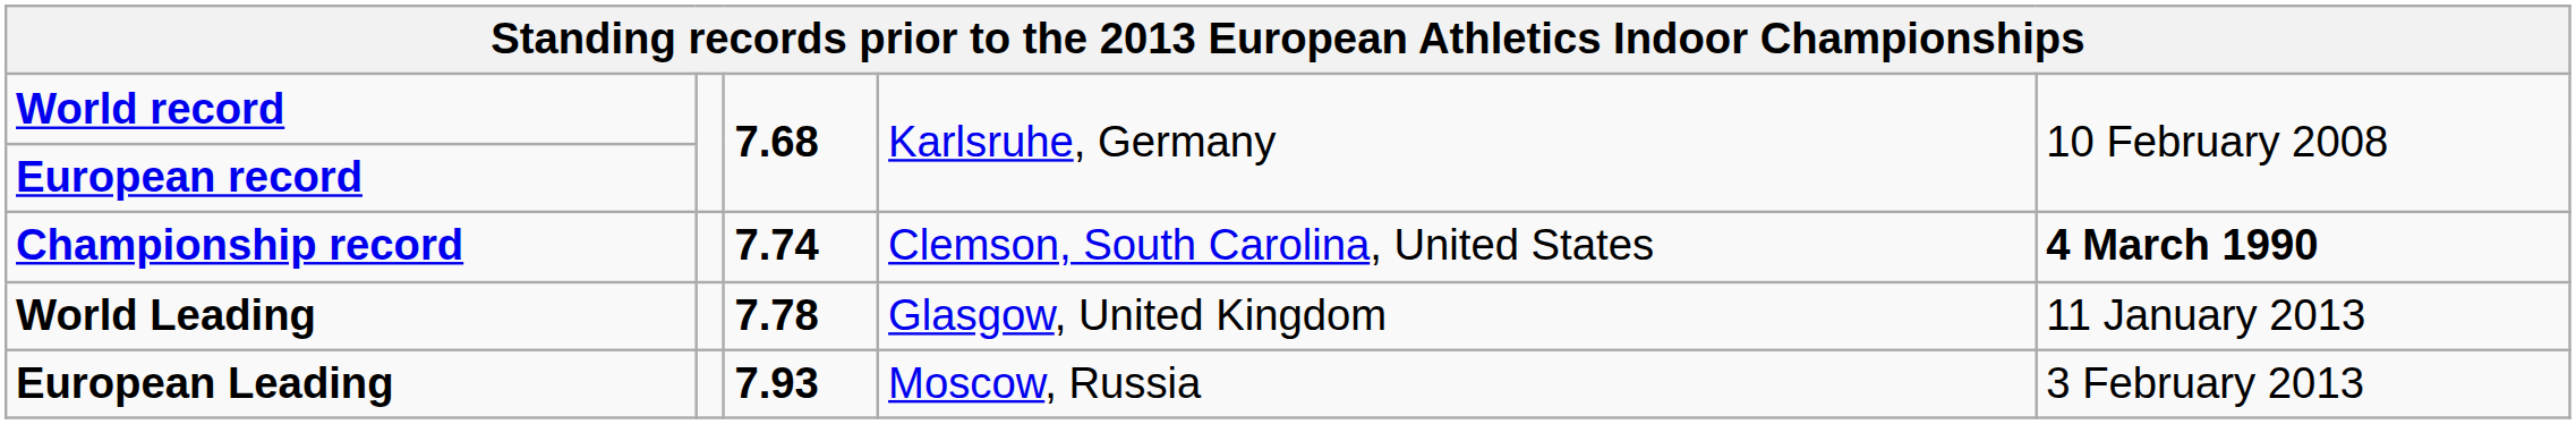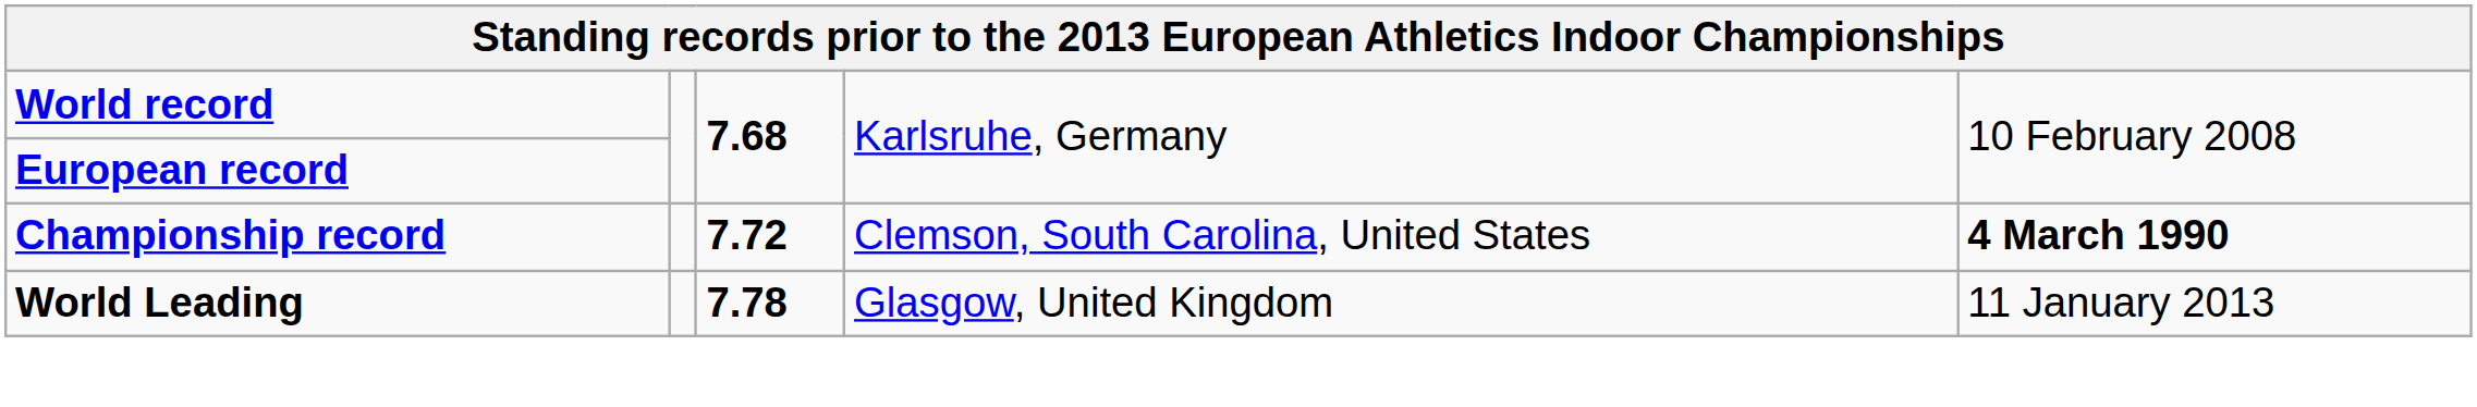 <table class="wikitable" width=75%>
 <tr>
 <th colspan="5">Standing records prior to the 2013 European Athletics Indoor Championships</th>
 </tr>
 <tr>
 <td><strong><a href='#'>World record</a></strong></td>
 <td rowspan=2></td>
 <td rowspan=2><strong>7.68</strong></td>
 <td rowspan=2><a href='#'>Karlsruhe</a>, Germany</td>
 <td rowspan=2>10 February 2008</td>
 </tr>
 <tr>
 <td><strong><a href='#'>European record</a></strong></td>
 </tr>
 <tr>
 <td><strong><a href='#'>Championship record</a></strong></td>
 <td></td>
-<td><strong>7.74</strong></td>
+<td><strong>7.72</strong></td>
 <td><a href='#'>Clemson, South Carolina</a>, United States</td>
 <td><strong>4 March 1990</strong></td>
 </tr>
 <tr>
 <td><strong>World Leading</strong></td>
 <td></td>
 <td><strong>7.78</strong></td>
 <td><a href='#'>Glasgow</a>, United Kingdom</td>
 <td>11 January 2013</td>
 </tr>
-<tr>
-<td><strong>European Leading</strong></td>
-<td></td>
-<td><strong>7.93</strong></td>
-<td><a href='#'>Moscow</a>, Russia</td>
-<td>3 February 2013</td>
-</tr>
 </table>
